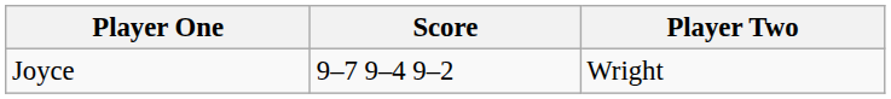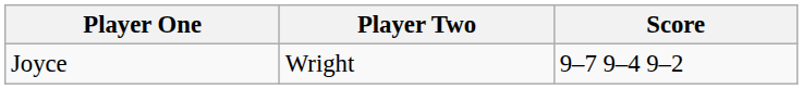 <table class="wikitable">
 <tr>
 <th width=170>Player One</th>
+<th width=170>Player Two</th>
 <th width=150>Score</th>
-<th width=170>Player Two</th>
 </tr>
 <tr>
 <td> Joyce</td>
+<td> Wright</td>
 <td>9–7 9–4 9–2</td>
-<td> Wright</td>
 </tr>
 </table>
